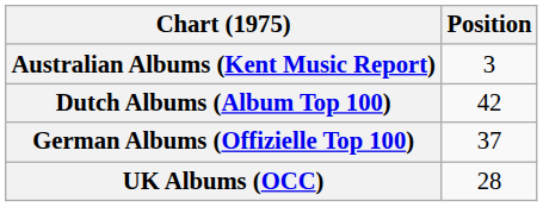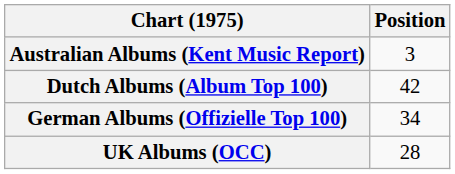 <table class="wikitable sortable plainrowheaders" style="text-align:center">
 <tr>
 <th scope="col">Chart (1975)</th>
 <th scope="col">Position</th>
 </tr>
 <tr>
 <th scope="row">Australian Albums (<a href='#'>Kent Music Report</a>)</th>
 <td>3</td>
 </tr>
 <tr>
 <th scope="row">Dutch Albums (<a href='#'>Album Top 100</a>)</th>
 <td>42</td>
 </tr>
 <tr>
 <th scope="row">German Albums (<a href='#'>Offizielle Top 100</a>)</th>
-<td>37</td>
+<td>34</td>
 </tr>
 <tr>
 <th scope="row">UK Albums (<a href='#'>OCC</a>)</th>
 <td>28</td>
 </tr>
 </table>
